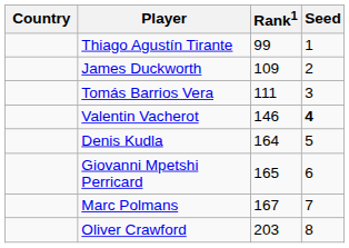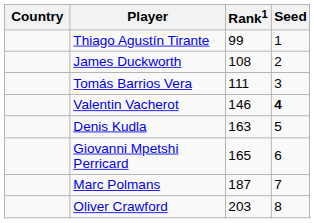 <table class="sortable wikitable">
 <tr>
 <th width="70">Country</th>
 <th width="175">Player</th>
 <th>Rank<sup>1</sup></th>
 <th>Seed</th>
 </tr>
 <tr>
 <td></td>
 <td><a href='#'>Thiago Agustín Tirante</a></td>
 <td>99</td>
 <td>1</td>
 </tr>
 <tr>
 <td></td>
 <td><a href='#'>James Duckworth</a></td>
-<td>109</td>
+<td>108</td>
 <td>2</td>
 </tr>
 <tr>
 <td></td>
 <td><a href='#'>Tomás Barrios Vera</a></td>
 <td>111</td>
 <td>3</td>
 </tr>
 <tr>
 <td></td>
 <td><a href='#'>Valentin Vacherot</a></td>
 <td>146</td>
 <td><strong>4</strong></td>
 </tr>
 <tr>
 <td></td>
 <td><a href='#'>Denis Kudla</a></td>
-<td>164</td>
+<td>163</td>
 <td>5</td>
 </tr>
 <tr>
 <td></td>
 <td><a href='#'>Giovanni Mpetshi Perricard</a></td>
 <td>165</td>
 <td>6</td>
 </tr>
 <tr>
 <td></td>
 <td><a href='#'>Marc Polmans</a></td>
-<td>167</td>
+<td>187</td>
 <td>7</td>
 </tr>
 <tr>
 <td></td>
 <td><a href='#'>Oliver Crawford</a></td>
 <td>203</td>
 <td>8</td>
 </tr>
 </table>
